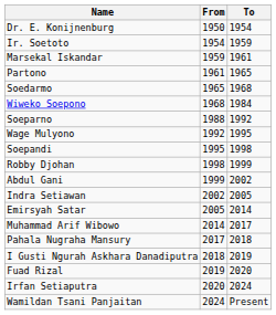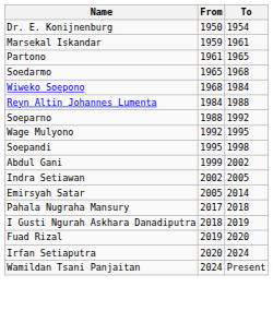 <table class="wikitable">
 <tr>
 <th>Name</th>
 <th>From</th>
 <th>To</th>
 </tr>
 <tr>
 <td>Dr. E. Konijnenburg</td>
 <td>1950</td>
 <td>1954</td>
-</tr>
-<tr>
-<td>Ir. Soetoto</td>
-<td>1954</td>
-<td>1959</td>
 </tr>
 <tr>
 <td>Marsekal Iskandar</td>
 <td>1959</td>
 <td>1961</td>
 </tr>
 <tr>
 <td>Partono</td>
 <td>1961</td>
 <td>1965</td>
 </tr>
 <tr>
 <td>Soedarmo</td>
 <td>1965</td>
 <td>1968</td>
 </tr>
 <tr>
 <td><a href='#'>Wiweko Soepono</a></td>
 <td>1968</td>
 <td>1984</td>
 </tr>
 <tr>
+<td><a href='#'>Reyn Altin Johannes Lumenta</a></td>
+<td>1984</td>
+<td>1988</td>
+</tr>
+<tr>
 <td>Soeparno</td>
 <td>1988</td>
 <td>1992</td>
 </tr>
 <tr>
 <td>Wage Mulyono</td>
 <td>1992</td>
 <td>1995</td>
 </tr>
 <tr>
 <td>Soepandi</td>
 <td>1995</td>
 <td>1998</td>
 </tr>
 <tr>
-<td>Robby Djohan</td>
-<td>1998</td>
-<td>1999</td>
-</tr>
-<tr>
 <td>Abdul Gani</td>
 <td>1999</td>
 <td>2002</td>
 </tr>
 <tr>
 <td>Indra Setiawan</td>
 <td>2002</td>
 <td>2005</td>
 </tr>
 <tr>
 <td>Emirsyah Satar</td>
 <td>2005</td>
 <td>2014</td>
-</tr>
-<tr>
-<td>Muhammad Arif Wibowo</td>
-<td>2014</td>
-<td>2017</td>
 </tr>
 <tr>
 <td>Pahala Nugraha Mansury</td>
 <td>2017</td>
 <td>2018</td>
 </tr>
 <tr>
 <td>I Gusti Ngurah Askhara Danadiputra</td>
 <td>2018</td>
 <td>2019</td>
 </tr>
 <tr>
 <td>Fuad Rizal</td>
 <td>2019</td>
 <td>2020</td>
 </tr>
 <tr>
 <td>Irfan Setiaputra</td>
 <td>2020</td>
 <td>2024</td>
 </tr>
 <tr>
 <td>Wamildan Tsani Panjaitan</td>
 <td>2024</td>
 <td>Present</td>
 </tr>
 </table>
